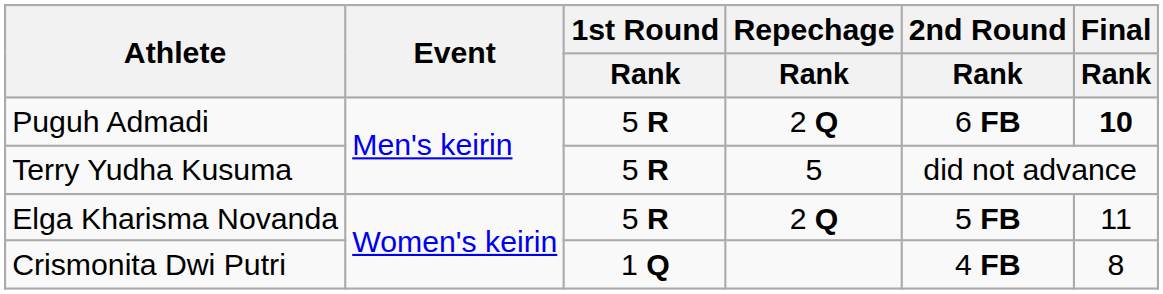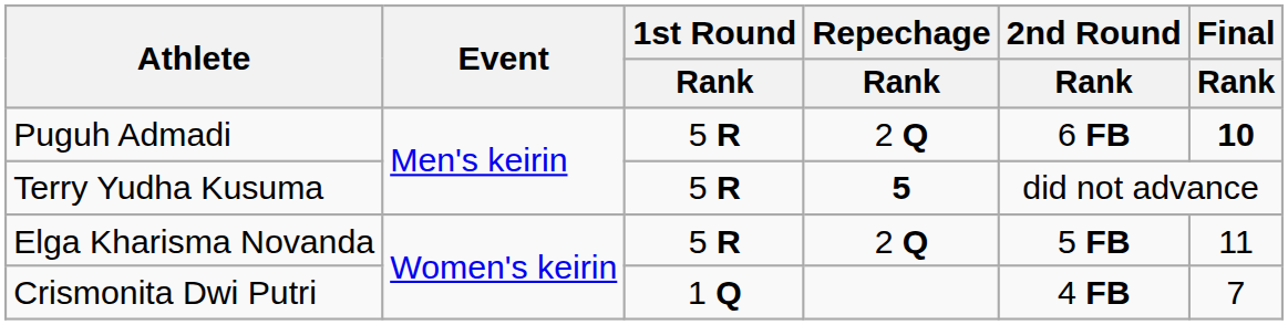 <table class=wikitable style=font-size:90%;text-align:center>
 <tr>
 <th rowspan=2>Athlete</th>
 <th rowspan=2>Event</th>
 <th>1st Round</th>
 <th>Repechage</th>
 <th>2nd Round</th>
 <th>Final</th>
 </tr>
 <tr style="font-size:95%">
 <th>Rank</th>
 <th>Rank</th>
 <th>Rank</th>
 <th>Rank</th>
 </tr>
 <tr>
 <td align=left>Puguh Admadi</td>
 <td align=left rowspan=2><a href='#'>Men's keirin</a></td>
 <td>5 <strong>R</strong></td>
 <td>2 <strong>Q</strong></td>
 <td>6 <strong>FB</strong></td>
 <td><strong>10</strong></td>
 </tr>
 <tr>
 <td align=left>Terry Yudha Kusuma</td>
 <td>5 <strong>R</strong></td>
-<td>5</td>
+<td><strong>5</strong></td>
 <td colspan=2>did not advance</td>
 </tr>
 <tr>
 <td align=left>Elga Kharisma Novanda</td>
 <td align=left rowspan=2><a href='#'>Women's keirin</a></td>
 <td>5 <strong>R</strong></td>
 <td>2 <strong>Q</strong></td>
 <td>5 <strong>FB</strong></td>
 <td>11</td>
 </tr>
 <tr>
 <td align=left>Crismonita Dwi Putri</td>
 <td>1 <strong>Q</strong></td>
 <td></td>
 <td>4 <strong>FB</strong></td>
-<td>8</td>
+<td>7</td>
 </tr>
 </table>
